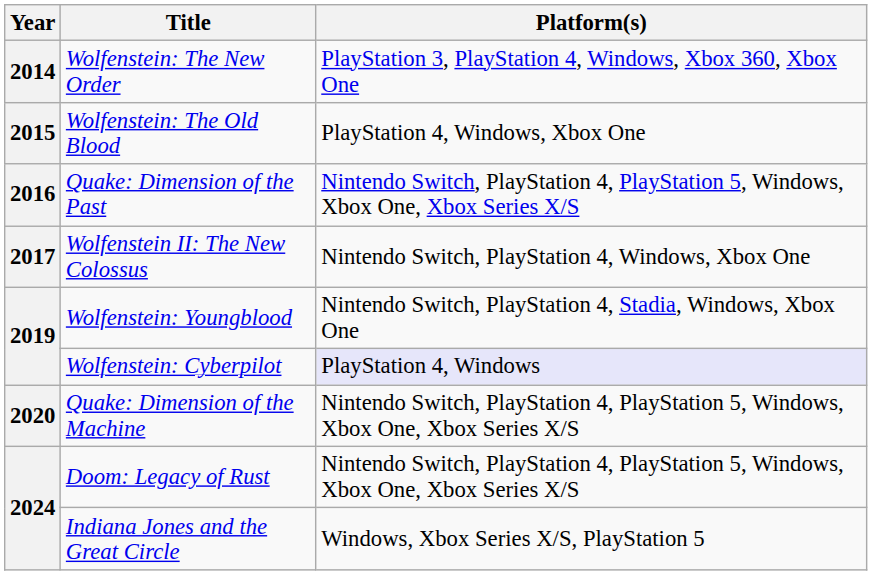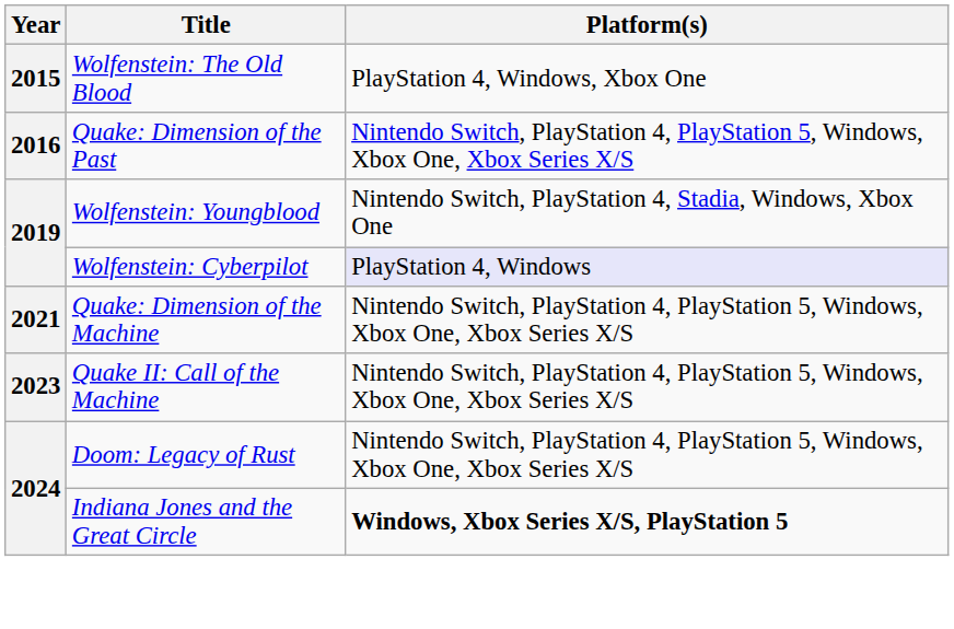 <table class="wikitable sortable plainrowheaders">
 <tr>
 <th scope="col">Year</th>
 <th scope="col">Title</th>
 <th scope="col">Platform(s)</th>
-</tr>
-<tr>
-<th scope="row">2014</th>
-<td><em><a href='#'>Wolfenstein: The New Order</a></em></td>
-<td><a href='#'>PlayStation 3</a>, <a href='#'>PlayStation 4</a>, <a href='#'>Windows</a>, <a href='#'>Xbox 360</a>, <a href='#'>Xbox One</a></td>
 </tr>
 <tr>
 <th scope="row">2015</th>
 <td><em><a href='#'>Wolfenstein: The Old Blood</a></em></td>
 <td>PlayStation 4, Windows, Xbox One</td>
 </tr>
 <tr>
 <th scope="row">2016</th>
 <td><em><a href='#'>Quake: Dimension of the Past</a></em></td>
 <td><a href='#'>Nintendo Switch</a>, PlayStation 4, <a href='#'>PlayStation 5</a>, Windows, Xbox One, <a href='#'>Xbox Series X/S</a></td>
 </tr>
 <tr>
-<th scope="row">2017</th>
-<td><em><a href='#'>Wolfenstein II: The New Colossus</a></em></td>
-<td>Nintendo Switch, PlayStation 4, Windows, Xbox One</td>
-</tr>
-<tr>
 <th scope="row" rowspan="2">2019</th>
 <td><em><a href='#'>Wolfenstein: Youngblood</a></em></td>
 <td>Nintendo Switch, PlayStation 4, <a href='#'>Stadia</a>, Windows, Xbox One</td>
 </tr>
 <tr>
 <td><em><a href='#'>Wolfenstein: Cyberpilot</a></em></td>
 <td style="background: lavender;">PlayStation 4, Windows</td>
 </tr>
 <tr>
-<th scope="row">2020</th>
+<th scope="row">2021</th>
 <td><em><a href='#'>Quake: Dimension of the Machine</a></em></td>
+<td>Nintendo Switch, PlayStation 4, PlayStation 5, Windows, Xbox One, Xbox Series X/S</td>
+</tr>
+<tr>
+<th scope="row">2023</th>
+<td><em><a href='#'>Quake II: Call of the Machine</a></em></td>
 <td>Nintendo Switch, PlayStation 4, PlayStation 5, Windows, Xbox One, Xbox Series X/S</td>
 </tr>
 <tr>
 <th scope="row" rowspan="2">2024</th>
 <td><em><a href='#'>Doom: Legacy of Rust</a></em></td>
 <td>Nintendo Switch, PlayStation 4, PlayStation 5, Windows, Xbox One, Xbox Series X/S</td>
 </tr>
 <tr>
 <td><em><a href='#'>Indiana Jones and the Great Circle</a></em></td>
-<td>Windows, Xbox Series X/S, PlayStation 5</td>
+<td><strong>Windows, Xbox Series X/S, PlayStation 5</strong></td>
 </tr>
 </table>
